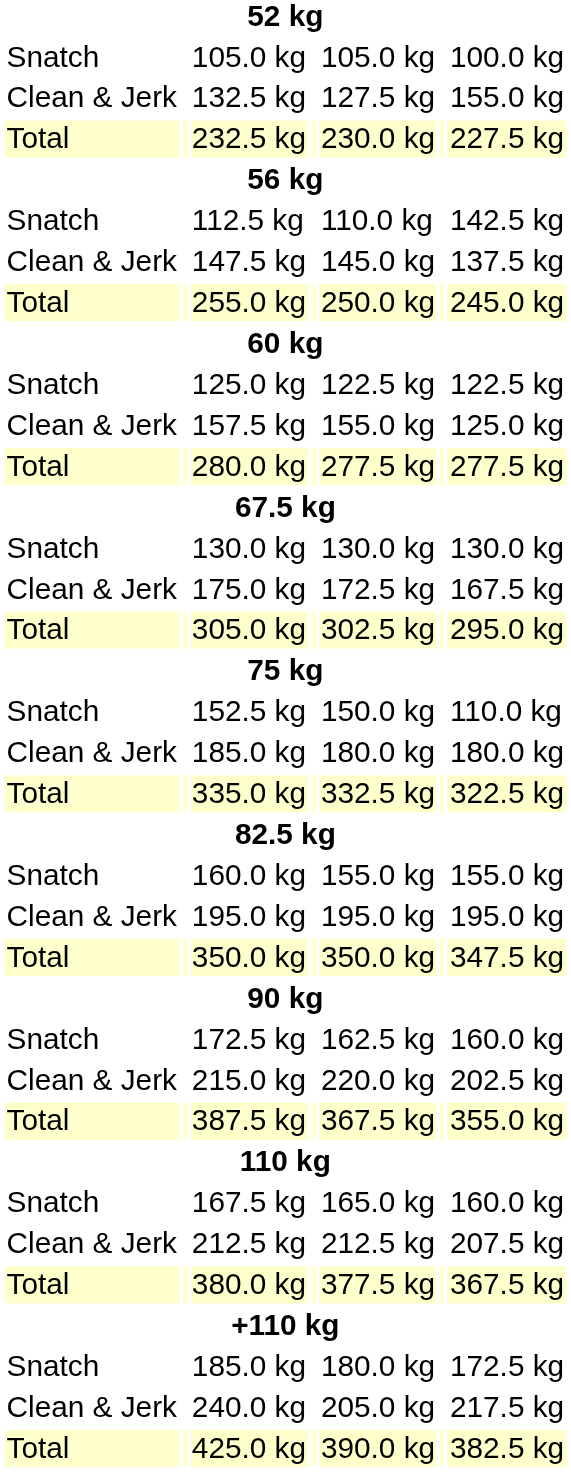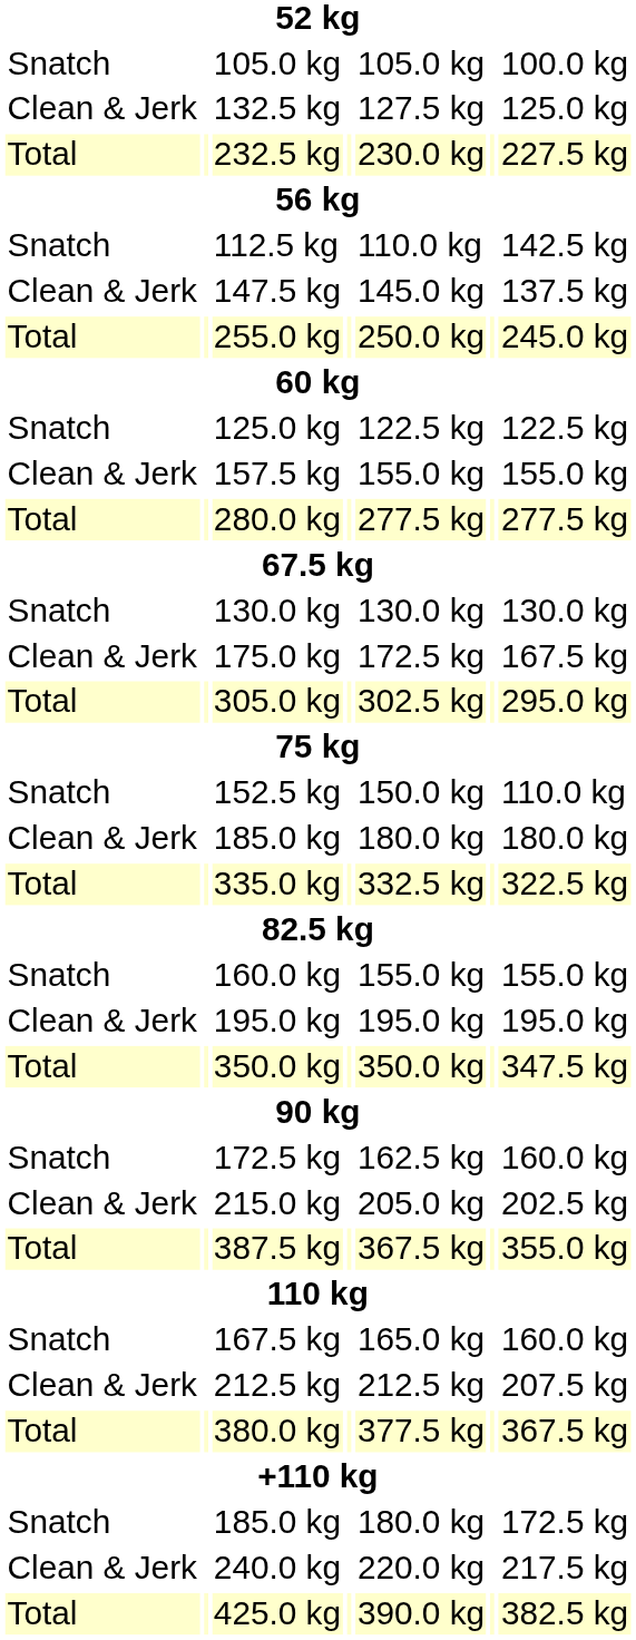 <table>
 <tr>
 <th colspan=7>52 kg</th>
 </tr>
 <tr>
 <td>Snatch</td>
 <td></td>
 <td>105.0 kg</td>
 <td></td>
 <td>105.0 kg</td>
 <td></td>
 <td>100.0 kg</td>
 </tr>
 <tr>
 <td>Clean & Jerk</td>
 <td></td>
 <td>132.5 kg</td>
 <td></td>
 <td>127.5 kg</td>
 <td></td>
-<td>155.0 kg</td>
+<td>125.0 kg</td>
 </tr>
 <tr bgcolor=#ffffcc>
 <td>Total</td>
 <td></td>
 <td>232.5 kg</td>
 <td></td>
 <td>230.0 kg</td>
 <td></td>
 <td>227.5 kg</td>
 </tr>
 <tr>
 <th colspan=7>56 kg</th>
 </tr>
 <tr>
 <td>Snatch</td>
 <td></td>
 <td>112.5 kg</td>
 <td></td>
 <td>110.0 kg</td>
 <td></td>
 <td>142.5 kg</td>
 </tr>
 <tr>
 <td>Clean & Jerk</td>
 <td></td>
 <td>147.5 kg</td>
 <td></td>
 <td>145.0 kg</td>
 <td></td>
 <td>137.5 kg</td>
 </tr>
 <tr bgcolor=#ffffcc>
 <td>Total</td>
 <td></td>
 <td>255.0 kg</td>
 <td></td>
 <td>250.0 kg</td>
 <td></td>
 <td>245.0 kg</td>
 </tr>
 <tr>
 <th colspan=7>60 kg</th>
 </tr>
 <tr>
 <td>Snatch</td>
 <td></td>
 <td>125.0 kg</td>
 <td></td>
 <td>122.5 kg</td>
 <td></td>
 <td>122.5 kg</td>
 </tr>
 <tr>
 <td>Clean & Jerk</td>
 <td></td>
 <td>157.5 kg</td>
 <td></td>
 <td>155.0 kg</td>
 <td></td>
-<td>125.0 kg</td>
+<td>155.0 kg</td>
 </tr>
 <tr bgcolor=#ffffcc>
 <td>Total</td>
 <td></td>
 <td>280.0 kg<br></td>
 <td></td>
 <td>277.5 kg</td>
 <td></td>
 <td>277.5 kg</td>
 </tr>
 <tr>
 <th colspan=7>67.5 kg</th>
 </tr>
 <tr>
 <td>Snatch</td>
 <td></td>
 <td>130.0 kg</td>
 <td></td>
 <td>130.0 kg</td>
 <td></td>
 <td>130.0 kg</td>
 </tr>
 <tr>
 <td>Clean & Jerk</td>
 <td></td>
 <td>175.0 kg</td>
 <td></td>
 <td>172.5 kg</td>
 <td></td>
 <td>167.5 kg</td>
 </tr>
 <tr bgcolor=#ffffcc>
 <td>Total</td>
 <td></td>
 <td>305.0 kg</td>
 <td></td>
 <td>302.5 kg</td>
 <td></td>
 <td>295.0 kg</td>
 </tr>
 <tr>
 <th colspan=7>75 kg</th>
 </tr>
 <tr>
 <td>Snatch</td>
 <td></td>
 <td>152.5 kg</td>
 <td></td>
 <td>150.0 kg</td>
 <td></td>
 <td>110.0 kg</td>
 </tr>
 <tr>
 <td>Clean & Jerk</td>
 <td></td>
 <td>185.0 kg</td>
 <td></td>
 <td>180.0 kg</td>
 <td></td>
 <td>180.0 kg</td>
 </tr>
 <tr bgcolor=#ffffcc>
 <td>Total</td>
 <td></td>
 <td>335.0 kg</td>
 <td></td>
 <td>332.5 kg</td>
 <td></td>
 <td>322.5 kg</td>
 </tr>
 <tr>
 <th colspan=7>82.5 kg</th>
 </tr>
 <tr>
 <td>Snatch</td>
 <td></td>
 <td>160.0 kg</td>
 <td></td>
 <td>155.0 kg</td>
 <td></td>
 <td>155.0 kg</td>
 </tr>
 <tr>
 <td>Clean & Jerk</td>
 <td></td>
 <td>195.0 kg</td>
 <td></td>
 <td>195.0 kg</td>
 <td></td>
 <td>195.0 kg</td>
 </tr>
 <tr bgcolor=#ffffcc>
 <td>Total</td>
 <td></td>
 <td>350.0 kg</td>
 <td></td>
 <td>350.0 kg</td>
 <td></td>
 <td>347.5 kg</td>
 </tr>
 <tr>
 <th colspan=7>90 kg</th>
 </tr>
 <tr>
 <td>Snatch</td>
 <td></td>
 <td>172.5 kg</td>
 <td></td>
 <td>162.5 kg</td>
 <td></td>
 <td>160.0 kg</td>
 </tr>
 <tr>
 <td>Clean & Jerk</td>
 <td></td>
 <td>215.0 kg<br></td>
 <td></td>
-<td>220.0 kg</td>
+<td>205.0 kg</td>
 <td></td>
 <td>202.5 kg</td>
 </tr>
 <tr bgcolor=#ffffcc>
 <td>Total</td>
 <td></td>
 <td>387.5 kg<br></td>
 <td></td>
 <td>367.5 kg</td>
 <td></td>
 <td>355.0 kg</td>
 </tr>
 <tr>
 <th colspan=7>110 kg</th>
 </tr>
 <tr>
 <td>Snatch</td>
 <td></td>
 <td>167.5 kg</td>
 <td></td>
 <td>165.0 kg</td>
 <td></td>
 <td>160.0 kg</td>
 </tr>
 <tr>
 <td>Clean & Jerk</td>
 <td></td>
 <td>212.5 kg</td>
 <td></td>
 <td>212.5 kg</td>
 <td></td>
 <td>207.5 kg</td>
 </tr>
 <tr bgcolor=#ffffcc>
 <td>Total</td>
 <td></td>
 <td>380.0 kg</td>
 <td></td>
 <td>377.5 kg</td>
 <td></td>
 <td>367.5 kg</td>
 </tr>
 <tr>
 <th colspan=7>+110 kg</th>
 </tr>
 <tr>
 <td>Snatch</td>
 <td></td>
 <td>185.0 kg</td>
 <td></td>
 <td>180.0 kg</td>
 <td></td>
 <td>172.5 kg</td>
 </tr>
 <tr>
 <td>Clean & Jerk</td>
 <td></td>
 <td>240.0 kg</td>
 <td></td>
-<td>205.0 kg</td>
+<td>220.0 kg</td>
 <td></td>
 <td>217.5 kg</td>
 </tr>
 <tr bgcolor=#ffffcc>
 <td>Total</td>
 <td></td>
 <td>425.0 kg</td>
 <td></td>
 <td>390.0 kg</td>
 <td></td>
 <td>382.5 kg</td>
 </tr>
 </table>
